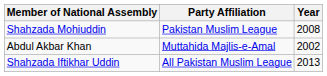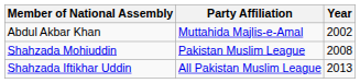 <table class="wikitable sortable">
 <tr>
 <th>Member of National Assembly</th>
 <th>Party Affiliation</th>
 <th>Year</th>
 </tr>
 <tr>
+<td>Abdul Akbar Khan</td>
+<td><a href='#'>Muttahida Majlis-e-Amal</a></td>
+<td>2002</td>
+</tr>
+<tr>
 <td><a href='#'>Shahzada Mohiuddin</a></td>
 <td><a href='#'>Pakistan Muslim League</a></td>
 <td>2008</td>
-</tr>
-<tr>
-<td>Abdul Akbar Khan</td>
-<td><a href='#'>Muttahida Majlis-e-Amal</a></td>
-<td>2002</td>
 </tr>
 <tr>
 <td><a href='#'>Shahzada Iftikhar Uddin</a></td>
 <td><a href='#'>All Pakistan Muslim League</a></td>
 <td>2013</td>
 </tr>
 </table>
